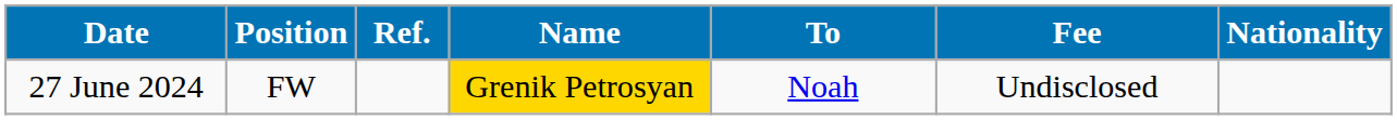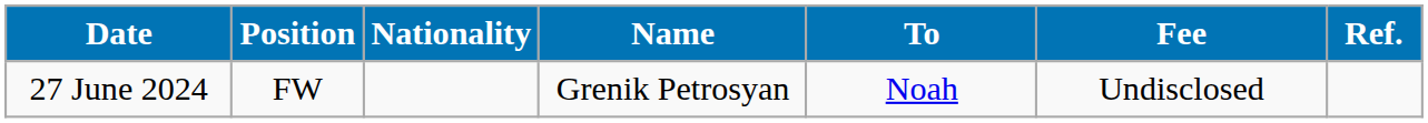 <table class="wikitable"  style="text-align:center; font-size:90%; ">
 <tr>
 <th style="background:#0174B5; color:#FFFFFF; width:200px;">Date</th>
 <th style="background:#0174B5; color:#FFFFFF; width:50px;">Position</th>
-<th style="background:#0174B5; color:#FFFFFF; width:50px;">Ref.</th>
+<th style="background:#0174B5; color:#FFFFFF; width:50px;">Nationality</th>
 <th style="background:#0174B5; color:#FFFFFF; width:200px;">Name</th>
 <th style="background:#0174B5; color:#FFFFFF; width:200px;">To</th>
 <th style="background:#0174B5; color:#FFFFFF; width:200px;">Fee</th>
-<th style="background:#0174B5; color:#FFFFFF; width:50px;">Nationality</th>
+<th style="background:#0174B5; color:#FFFFFF; width:50px;">Ref.</th>
 </tr>
 <tr>
 <td>27 June 2024</td>
 <td>FW</td>
 <td></td>
-<td style="background: gold;">Grenik Petrosyan</td>
+<td>Grenik Petrosyan</td>
 <td><a href='#'>Noah</a></td>
 <td>Undisclosed</td>
 <td></td>
 </tr>
 </table>
